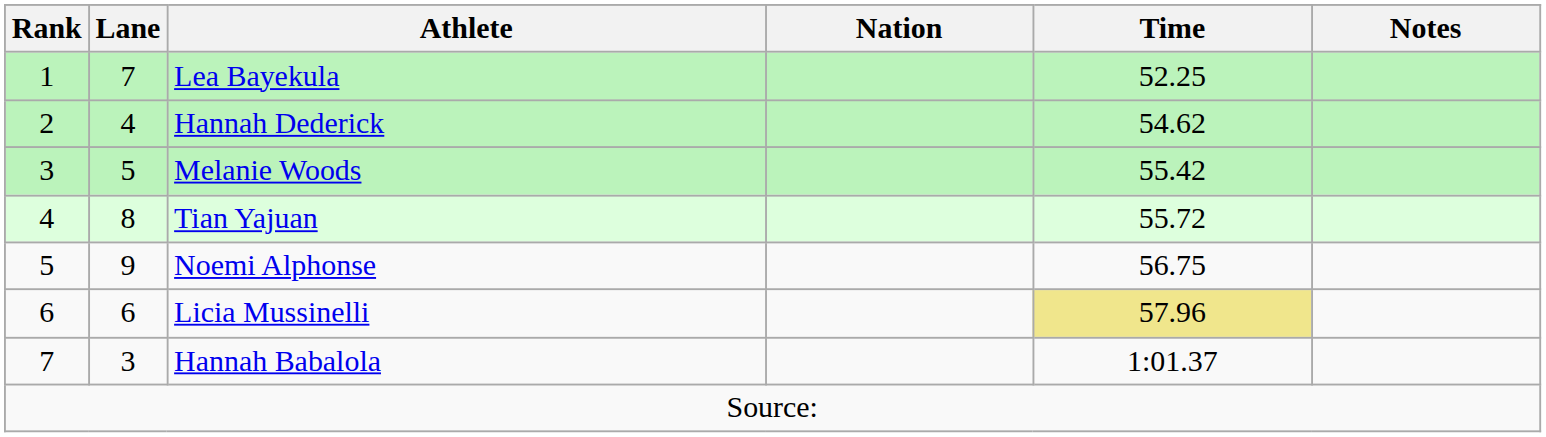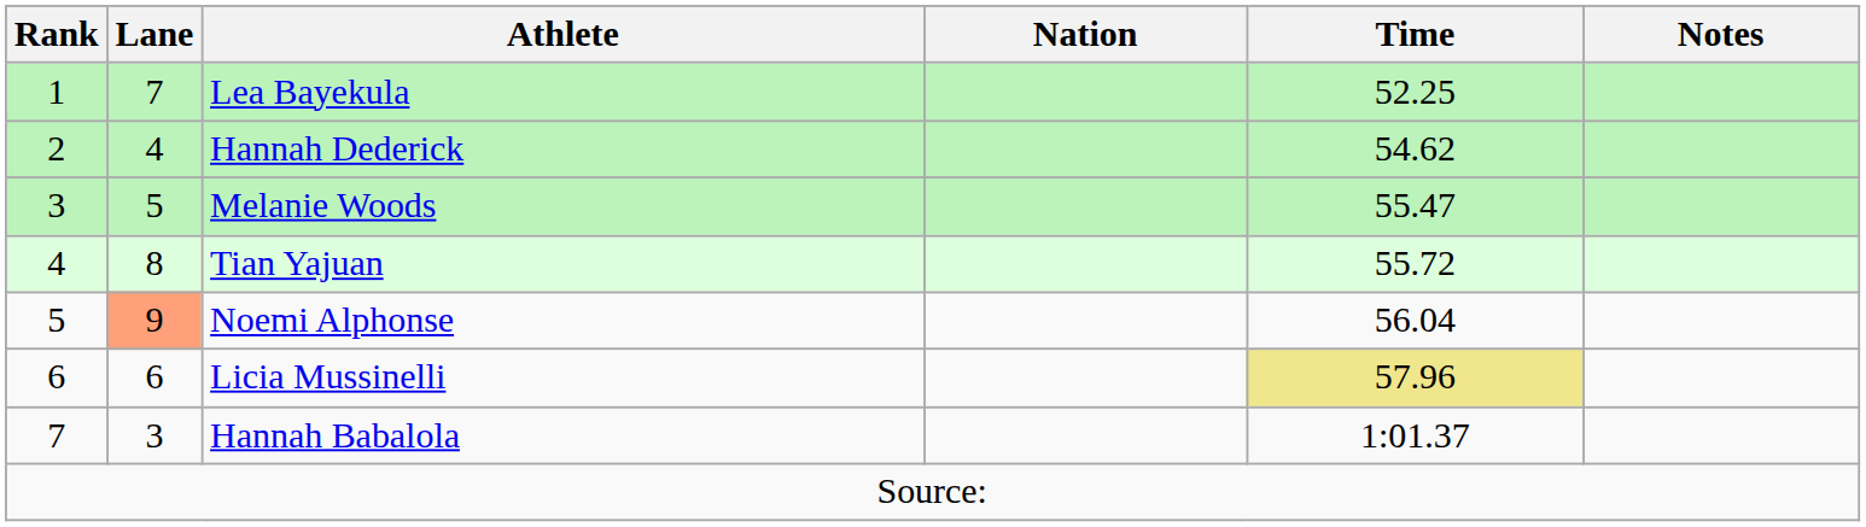 <table class="wikitable sortable" style="text-align:center;width: 65%;">
 <tr>
 <th scope="col" style="width: 10px;">Rank</th>
 <th scope="col" style="width: 10px;">Lane</th>
 <th scope="col">Athlete</th>
 <th scope="col">Nation</th>
 <th scope="col">Time</th>
 <th scope="col">Notes</th>
 </tr>
 <tr bgcolor=bbf3bb>
 <td>1</td>
 <td>7</td>
 <td align=left><a href='#'>Lea Bayekula</a></td>
 <td align=left></td>
 <td>52.25</td>
 <td></td>
 </tr>
 <tr bgcolor=bbf3bb>
 <td>2</td>
 <td>4</td>
 <td align=left><a href='#'>Hannah Dederick</a></td>
 <td align=left></td>
 <td>54.62</td>
 <td></td>
 </tr>
 <tr bgcolor=bbf3bb>
 <td>3</td>
 <td>5</td>
 <td align=left><a href='#'>Melanie Woods</a></td>
 <td align=left></td>
-<td>55.42</td>
+<td>55.47</td>
 <td></td>
 </tr>
 <tr bgcolor=ddffdd>
 <td>4</td>
 <td>8</td>
 <td align=left><a href='#'>Tian Yajuan</a></td>
 <td align=left></td>
 <td>55.72</td>
 <td></td>
 </tr>
 <tr>
 <td>5</td>
-<td>9</td>
+<td style="background: lightsalmon;">9</td>
 <td align=left><a href='#'>Noemi Alphonse</a></td>
 <td align=left></td>
-<td>56.75</td>
+<td>56.04</td>
 <td></td>
 </tr>
 <tr>
 <td>6</td>
 <td>6</td>
 <td align=left><a href='#'>Licia Mussinelli</a></td>
 <td align=left></td>
 <td style="background: khaki;">57.96</td>
 <td></td>
 </tr>
 <tr>
 <td>7</td>
 <td>3</td>
 <td align=left><a href='#'>Hannah Babalola</a></td>
 <td align=left></td>
 <td>1:01.37</td>
 <td></td>
 </tr>
 <tr class="sortbottom">
 <td colspan="6">Source:</td>
 </tr>
 </table>
